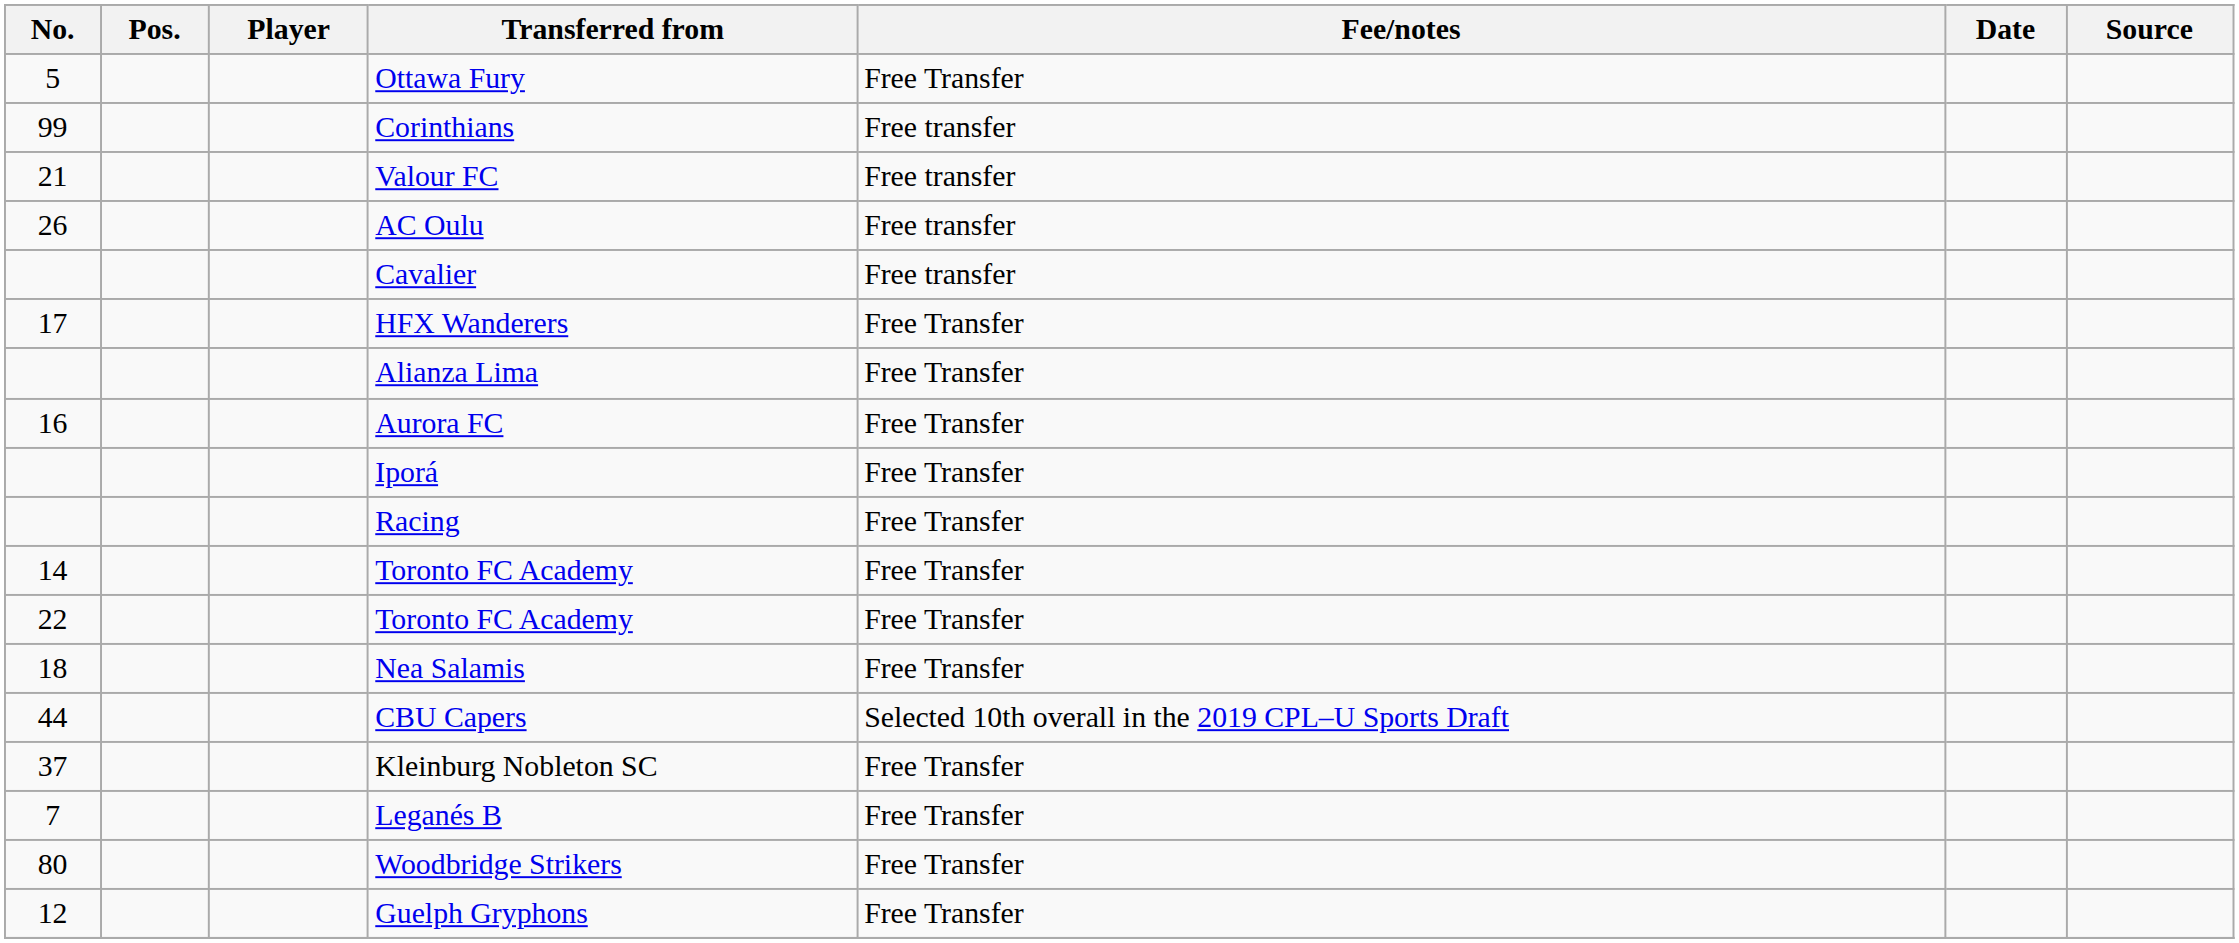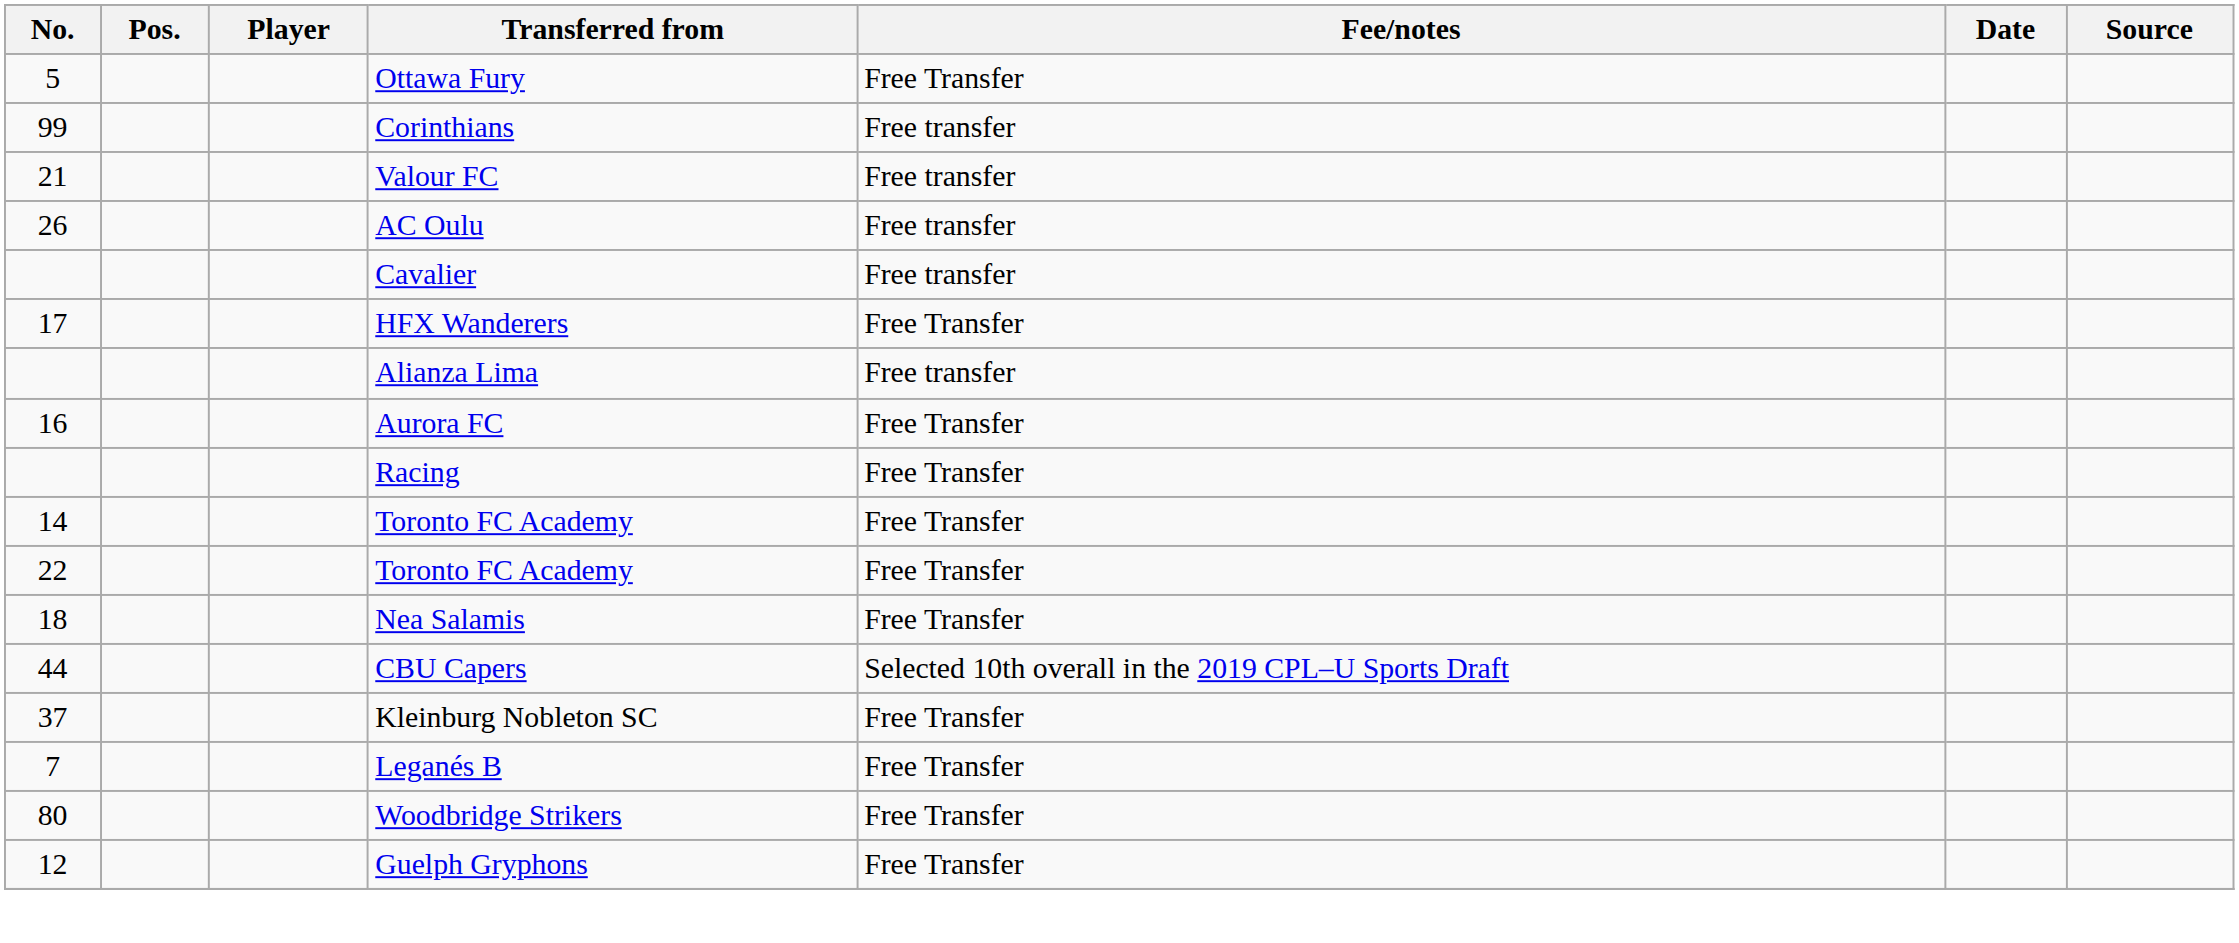 <table class="wikitable sortable" style="width:90%; font-size:95%;">
 <tr>
 <th>No.</th>
 <th>Pos.</th>
 <th>Player</th>
 <th>Transferred from</th>
 <th>Fee/notes</th>
 <th>Date</th>
 <th>Source</th>
 </tr>
 <tr>
 <td align=center>5</td>
 <td align=center></td>
 <td></td>
 <td> <a href='#'>Ottawa Fury</a></td>
 <td>Free Transfer</td>
 <td></td>
 <td></td>
 </tr>
 <tr>
 <td align=center>99</td>
 <td align=center></td>
 <td></td>
 <td> <a href='#'>Corinthians</a></td>
 <td>Free transfer</td>
 <td></td>
 <td></td>
 </tr>
 <tr>
 <td align=center>21</td>
 <td align=center></td>
 <td></td>
 <td> <a href='#'>Valour FC</a></td>
 <td>Free transfer</td>
 <td></td>
 <td></td>
 </tr>
 <tr>
 <td align=center>26</td>
 <td align=center></td>
 <td></td>
 <td> <a href='#'>AC Oulu</a></td>
 <td>Free transfer</td>
 <td></td>
 <td></td>
 </tr>
 <tr>
 <td align=center></td>
 <td align=center></td>
 <td></td>
 <td> <a href='#'>Cavalier</a></td>
 <td>Free transfer</td>
 <td></td>
 <td></td>
 </tr>
 <tr>
 <td align=center>17</td>
 <td align=center></td>
 <td></td>
 <td> <a href='#'>HFX Wanderers</a></td>
 <td>Free Transfer</td>
 <td></td>
 <td></td>
 </tr>
 <tr>
 <td align=center></td>
 <td align=center></td>
 <td></td>
 <td> <a href='#'>Alianza Lima</a></td>
-<td>Free Transfer</td>
+<td>Free transfer</td>
 <td></td>
 <td></td>
 </tr>
 <tr>
 <td align=center>16</td>
 <td align=center></td>
 <td></td>
 <td> <a href='#'>Aurora FC</a></td>
-<td>Free Transfer</td>
-<td></td>
-<td></td>
-</tr>
-<tr>
-<td align=center></td>
-<td align=center></td>
-<td></td>
-<td> <a href='#'>Iporá</a></td>
 <td>Free Transfer</td>
 <td></td>
 <td></td>
 </tr>
 <tr>
 <td align=center></td>
 <td align=center></td>
 <td></td>
 <td> <a href='#'>Racing</a></td>
 <td>Free Transfer</td>
 <td></td>
 <td></td>
 </tr>
 <tr>
 <td align=center>14</td>
 <td align=center></td>
 <td></td>
 <td> <a href='#'>Toronto FC Academy</a></td>
 <td>Free Transfer</td>
 <td></td>
 <td></td>
 </tr>
 <tr>
 <td align=center>22</td>
 <td align=center></td>
 <td></td>
 <td> <a href='#'>Toronto FC Academy</a></td>
 <td>Free Transfer</td>
 <td></td>
 <td></td>
 </tr>
 <tr>
 <td align=center>18</td>
 <td align=center></td>
 <td></td>
 <td> <a href='#'>Nea Salamis</a></td>
 <td>Free Transfer</td>
 <td></td>
 <td></td>
 </tr>
 <tr>
 <td align=center>44</td>
 <td align=center></td>
 <td></td>
 <td> <a href='#'>CBU Capers</a></td>
 <td>Selected 10th overall in the <a href='#'>2019 CPL–U Sports Draft</a></td>
 <td></td>
 <td></td>
 </tr>
 <tr>
 <td align=center>37</td>
 <td align=center></td>
 <td></td>
 <td> Kleinburg Nobleton SC</td>
 <td>Free Transfer</td>
 <td></td>
 <td></td>
 </tr>
 <tr>
 <td align=center>7</td>
 <td align=center></td>
 <td></td>
 <td> <a href='#'>Leganés B</a></td>
 <td>Free Transfer</td>
 <td></td>
 <td></td>
 </tr>
 <tr>
 <td align=center>80</td>
 <td align=center></td>
 <td></td>
 <td> <a href='#'>Woodbridge Strikers</a></td>
 <td>Free Transfer</td>
 <td></td>
 <td></td>
 </tr>
 <tr>
 <td align=center>12</td>
 <td align=center></td>
 <td></td>
 <td> <a href='#'>Guelph Gryphons</a></td>
 <td>Free Transfer</td>
 <td></td>
 <td></td>
 </tr>
 <tr>
 </tr>
 </table>
